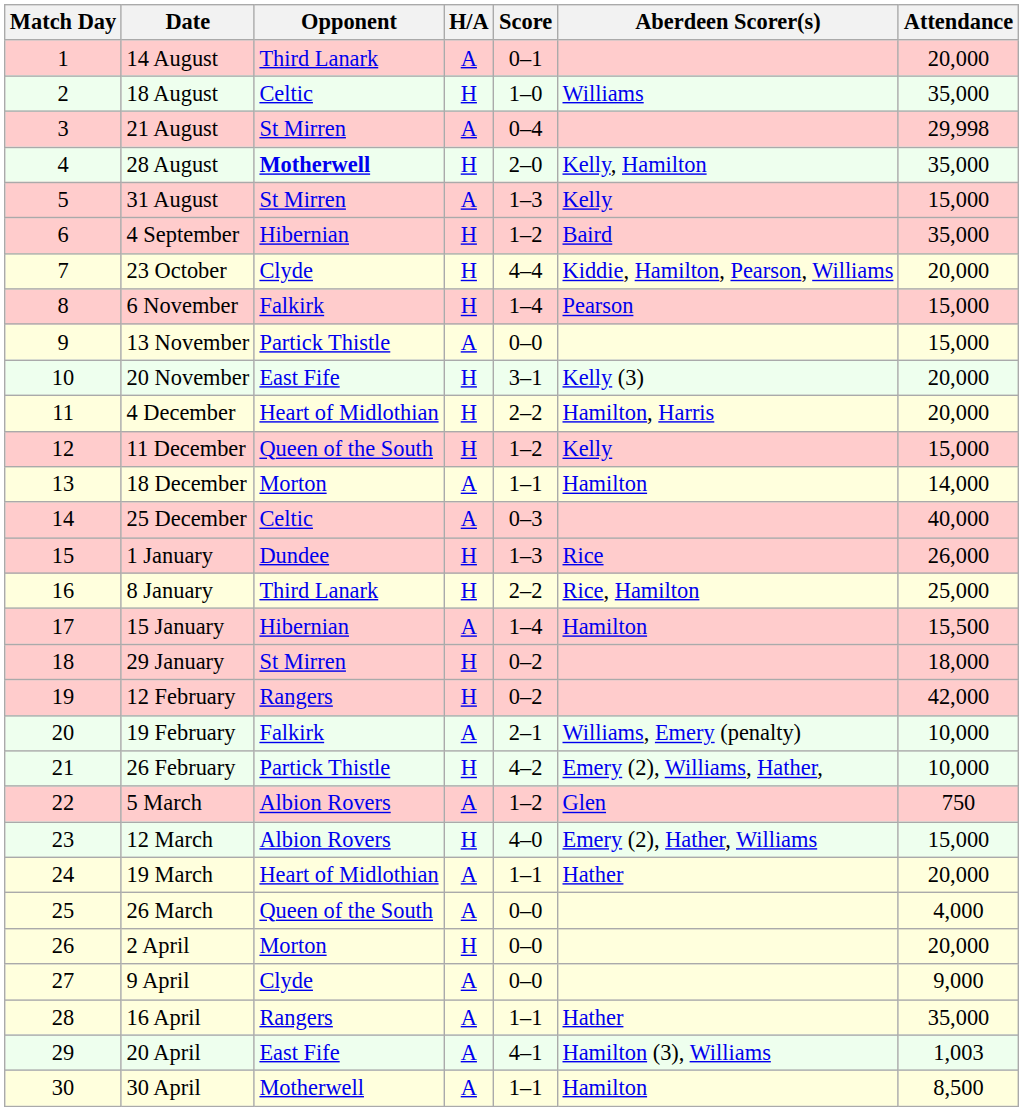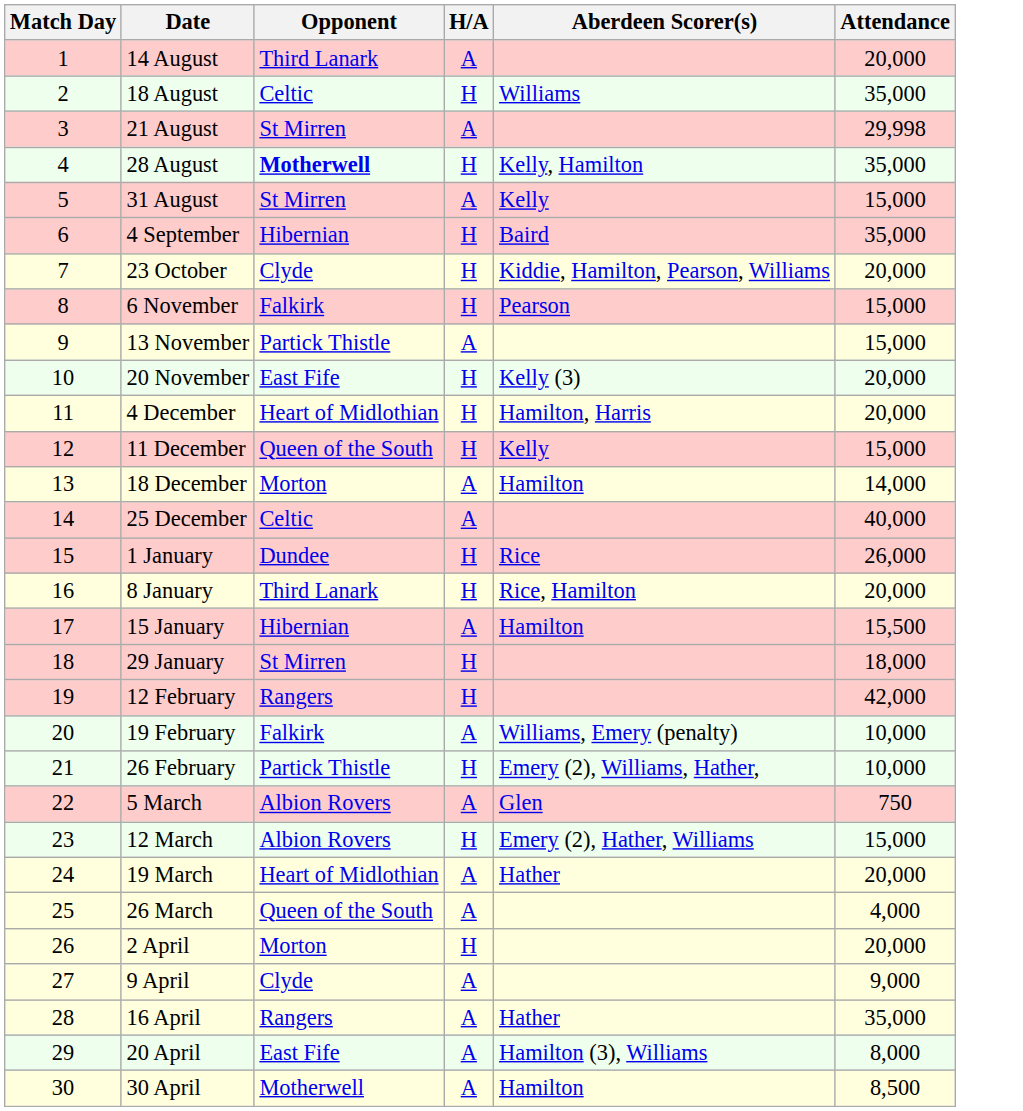 <table class="wikitable" style="text-align:center">
 <tr>
 <th>Match Day</th>
 <th>Date</th>
 <th>Opponent</th>
 <th>H/A</th>
-<th>Score</th>
 <th>Aberdeen Scorer(s)</th>
 <th>Attendance</th>
 </tr>
 <tr bgcolor=#FFCCCC>
 <td>1</td>
 <td align=left>14 August</td>
 <td align=left><a href='#'>Third Lanark</a></td>
 <td><a href='#'>A</a></td>
-<td>0–1</td>
 <td align=left></td>
 <td>20,000</td>
 </tr>
 <tr bgcolor=#EEFFEE>
 <td>2</td>
 <td align=left>18 August</td>
 <td align=left><a href='#'>Celtic</a></td>
 <td><a href='#'>H</a></td>
-<td>1–0</td>
 <td align=left><a href='#'>Williams</a></td>
 <td>35,000</td>
 </tr>
 <tr bgcolor=#FFCCCC>
 <td>3</td>
 <td align=left>21 August</td>
 <td align=left><a href='#'>St Mirren</a></td>
 <td><a href='#'>A</a></td>
-<td>0–4</td>
 <td align=left></td>
 <td>29,998</td>
 </tr>
 <tr bgcolor=#EEFFEE>
 <td>4</td>
 <td align=left>28 August</td>
 <td align=left><strong><a href='#'>Motherwell</a></strong></td>
 <td><a href='#'>H</a></td>
-<td>2–0</td>
 <td align=left><a href='#'>Kelly</a>, <a href='#'>Hamilton</a></td>
 <td>35,000</td>
 </tr>
 <tr bgcolor=#FFCCCC>
 <td>5</td>
 <td align=left>31 August</td>
 <td align=left><a href='#'>St Mirren</a></td>
 <td><a href='#'>A</a></td>
-<td>1–3</td>
 <td align=left><a href='#'>Kelly</a></td>
 <td>15,000</td>
 </tr>
 <tr bgcolor=#FFCCCC>
 <td>6</td>
 <td align=left>4 September</td>
 <td align=left><a href='#'>Hibernian</a></td>
 <td><a href='#'>H</a></td>
-<td>1–2</td>
 <td align=left><a href='#'>Baird</a></td>
 <td>35,000</td>
 </tr>
 <tr bgcolor=#FFFFDD>
 <td>7</td>
 <td align=left>23 October</td>
 <td align=left><a href='#'>Clyde</a></td>
 <td><a href='#'>H</a></td>
-<td>4–4</td>
 <td align=left><a href='#'>Kiddie</a>, <a href='#'>Hamilton</a>, <a href='#'>Pearson</a>, <a href='#'>Williams</a></td>
 <td>20,000</td>
 </tr>
 <tr bgcolor=#FFCCCC>
 <td>8</td>
 <td align=left>6 November</td>
 <td align=left><a href='#'>Falkirk</a></td>
 <td><a href='#'>H</a></td>
-<td>1–4</td>
 <td align=left><a href='#'>Pearson</a></td>
 <td>15,000</td>
 </tr>
 <tr bgcolor=#FFFFDD>
 <td>9</td>
 <td align=left>13 November</td>
 <td align=left><a href='#'>Partick Thistle</a></td>
 <td><a href='#'>A</a></td>
-<td>0–0</td>
 <td align=left></td>
 <td>15,000</td>
 </tr>
 <tr bgcolor=#EEFFEE>
 <td>10</td>
 <td align=left>20 November</td>
 <td align=left><a href='#'>East Fife</a></td>
 <td><a href='#'>H</a></td>
-<td>3–1</td>
 <td align=left><a href='#'>Kelly</a> (3)</td>
 <td>20,000</td>
 </tr>
 <tr bgcolor=#FFFFDD>
 <td>11</td>
 <td align=left>4 December</td>
 <td align=left><a href='#'>Heart of Midlothian</a></td>
 <td><a href='#'>H</a></td>
-<td>2–2</td>
 <td align=left><a href='#'>Hamilton</a>, <a href='#'>Harris</a></td>
 <td>20,000</td>
 </tr>
 <tr bgcolor=#FFCCCC>
 <td>12</td>
 <td align=left>11 December</td>
 <td align=left><a href='#'>Queen of the South</a></td>
 <td><a href='#'>H</a></td>
-<td>1–2</td>
 <td align=left><a href='#'>Kelly</a></td>
 <td>15,000</td>
 </tr>
 <tr bgcolor=#FFFFDD>
 <td>13</td>
 <td align=left>18 December</td>
 <td align=left><a href='#'>Morton</a></td>
 <td><a href='#'>A</a></td>
-<td>1–1</td>
 <td align=left><a href='#'>Hamilton</a></td>
 <td>14,000</td>
 </tr>
 <tr bgcolor=#FFCCCC>
 <td>14</td>
 <td align=left>25 December</td>
 <td align=left><a href='#'>Celtic</a></td>
 <td><a href='#'>A</a></td>
-<td>0–3</td>
 <td align=left></td>
 <td>40,000</td>
 </tr>
 <tr bgcolor=#FFCCCC>
 <td>15</td>
 <td align=left>1 January</td>
 <td align=left><a href='#'>Dundee</a></td>
 <td><a href='#'>H</a></td>
-<td>1–3</td>
 <td align=left><a href='#'>Rice</a></td>
 <td>26,000</td>
 </tr>
 <tr bgcolor=#FFFFDD>
 <td>16</td>
 <td align=left>8 January</td>
 <td align=left><a href='#'>Third Lanark</a></td>
 <td><a href='#'>H</a></td>
-<td>2–2</td>
 <td align=left><a href='#'>Rice</a>, <a href='#'>Hamilton</a></td>
-<td>25,000</td>
+<td>20,000</td>
 </tr>
 <tr bgcolor=#FFCCCC>
 <td>17</td>
 <td align=left>15 January</td>
 <td align=left><a href='#'>Hibernian</a></td>
 <td><a href='#'>A</a></td>
-<td>1–4</td>
 <td align=left><a href='#'>Hamilton</a></td>
 <td>15,500</td>
 </tr>
 <tr bgcolor=#FFCCCC>
 <td>18</td>
 <td align=left>29 January</td>
 <td align=left><a href='#'>St Mirren</a></td>
 <td><a href='#'>H</a></td>
-<td>0–2</td>
 <td align=left></td>
 <td>18,000</td>
 </tr>
 <tr bgcolor=#FFCCCC>
 <td>19</td>
 <td align=left>12 February</td>
 <td align=left><a href='#'>Rangers</a></td>
 <td><a href='#'>H</a></td>
-<td>0–2</td>
 <td align=left></td>
 <td>42,000</td>
 </tr>
 <tr bgcolor=#EEFFEE>
 <td>20</td>
 <td align=left>19 February</td>
 <td align=left><a href='#'>Falkirk</a></td>
 <td><a href='#'>A</a></td>
-<td>2–1</td>
 <td align=left><a href='#'>Williams</a>, <a href='#'>Emery</a> (penalty)</td>
 <td>10,000</td>
 </tr>
 <tr bgcolor=#EEFFEE>
 <td>21</td>
 <td align=left>26 February</td>
 <td align=left><a href='#'>Partick Thistle</a></td>
 <td><a href='#'>H</a></td>
-<td>4–2</td>
 <td align=left><a href='#'>Emery</a> (2), <a href='#'>Williams</a>, <a href='#'>Hather</a>,</td>
 <td>10,000</td>
 </tr>
 <tr bgcolor=#FFCCCC>
 <td>22</td>
 <td align=left>5 March</td>
 <td align=left><a href='#'>Albion Rovers</a></td>
 <td><a href='#'>A</a></td>
-<td>1–2</td>
 <td align=left><a href='#'>Glen</a></td>
 <td>750</td>
 </tr>
 <tr bgcolor=#EEFFEE>
 <td>23</td>
 <td align=left>12 March</td>
 <td align=left><a href='#'>Albion Rovers</a></td>
 <td><a href='#'>H</a></td>
-<td>4–0</td>
 <td align=left><a href='#'>Emery</a> (2), <a href='#'>Hather</a>, <a href='#'>Williams</a></td>
 <td>15,000</td>
 </tr>
 <tr bgcolor=#FFFFDD>
 <td>24</td>
 <td align=left>19 March</td>
 <td align=left><a href='#'>Heart of Midlothian</a></td>
 <td><a href='#'>A</a></td>
-<td>1–1</td>
 <td align=left><a href='#'>Hather</a></td>
 <td>20,000</td>
 </tr>
 <tr bgcolor=#FFFFDD>
 <td>25</td>
 <td align=left>26 March</td>
 <td align=left><a href='#'>Queen of the South</a></td>
 <td><a href='#'>A</a></td>
-<td>0–0</td>
 <td align=left></td>
 <td>4,000</td>
 </tr>
 <tr bgcolor=#FFFFDD>
 <td>26</td>
 <td align=left>2 April</td>
 <td align=left><a href='#'>Morton</a></td>
 <td><a href='#'>H</a></td>
-<td>0–0</td>
 <td align=left></td>
 <td>20,000</td>
 </tr>
 <tr bgcolor=#FFFFDD>
 <td>27</td>
 <td align=left>9 April</td>
 <td align=left><a href='#'>Clyde</a></td>
 <td><a href='#'>A</a></td>
-<td>0–0</td>
 <td align=left></td>
 <td>9,000</td>
 </tr>
 <tr bgcolor=#FFFFDD>
 <td>28</td>
 <td align=left>16 April</td>
 <td align=left><a href='#'>Rangers</a></td>
 <td><a href='#'>A</a></td>
-<td>1–1</td>
 <td align=left><a href='#'>Hather</a></td>
 <td>35,000</td>
 </tr>
 <tr bgcolor=#EEFFEE>
 <td>29</td>
 <td align=left>20 April</td>
 <td align=left><a href='#'>East Fife</a></td>
 <td><a href='#'>A</a></td>
-<td>4–1</td>
 <td align=left><a href='#'>Hamilton</a> (3), <a href='#'>Williams</a></td>
-<td>1,003</td>
+<td>8,000</td>
 </tr>
 <tr bgcolor=#FFFFDD>
 <td>30</td>
 <td align=left>30 April</td>
 <td align=left><a href='#'>Motherwell</a></td>
 <td><a href='#'>A</a></td>
-<td>1–1</td>
 <td align=left><a href='#'>Hamilton</a></td>
 <td>8,500</td>
 </tr>
 </table>
